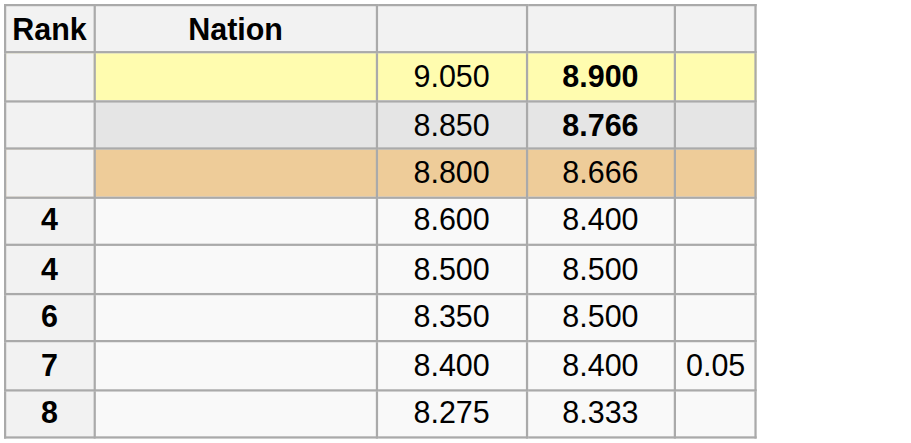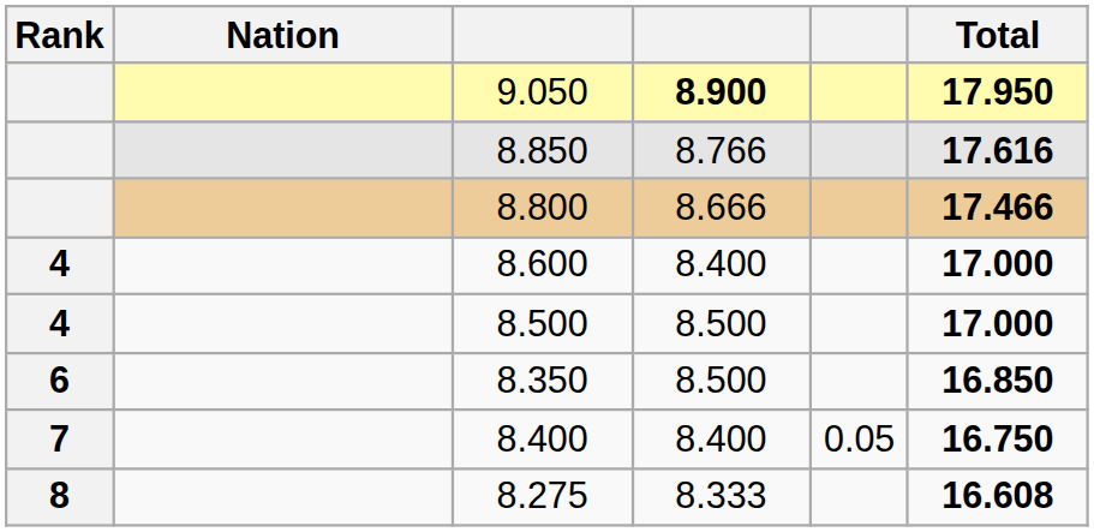 <table class="wikitable sortable" style="text-align:center; font-size:85%">
 <tr>
 <th scope="col" style="width:20px;">Rank</th>
 <th ! scope="col" style="width:120px;">Nation</th>
 <th ! scope="col" style="width:60px;"></th>
 <th ! scope="col" style="width:60px;"></th>
 <th ! scope="col" style="width:30px;"></th>
+<th ! scope="col" style="width:60px;">Total</th>
 </tr>
 <tr bgcolor=fffcaf>
 <th scope=row></th>
 <td align=left></td>
 <td>9.050</td>
 <td><strong>8.900</strong></td>
 <td></td>
+<td><strong>17.950</strong></td>
 </tr>
 <tr bgcolor=e5e5e5>
 <th scope=row></th>
 <td align=left></td>
 <td>8.850</td>
-<td><strong>8.766</strong></td>
+<td>8.766</td>
 <td></td>
+<td><strong>17.616</strong></td>
 </tr>
 <tr bgcolor=eecc99>
 <th scope=row></th>
 <td align=left></td>
 <td>8.800</td>
 <td>8.666</td>
 <td></td>
+<td><strong>17.466</strong></td>
 </tr>
 <tr>
 <th scope=row>4</th>
 <td align=left></td>
 <td>8.600</td>
 <td>8.400</td>
 <td></td>
+<td><strong>17.000</strong></td>
 </tr>
 <tr>
 <th scope=row>4</th>
 <td align=left></td>
 <td>8.500</td>
 <td>8.500</td>
 <td></td>
+<td><strong>17.000</strong></td>
 </tr>
 <tr>
 <th scope=row>6</th>
 <td align=left></td>
 <td>8.350</td>
 <td>8.500</td>
 <td></td>
+<td><strong>16.850 </strong></td>
 </tr>
 <tr>
 <th scope=row>7</th>
 <td align=left></td>
 <td>8.400</td>
 <td>8.400</td>
 <td>0.05</td>
+<td><strong>16.750</strong></td>
 </tr>
 <tr>
 <th scope=row>8</th>
 <td align=left></td>
 <td>8.275</td>
 <td>8.333</td>
 <td></td>
+<td><strong>16.608</strong></td>
 </tr>
 </table>
